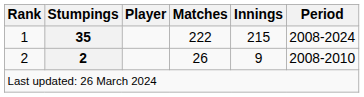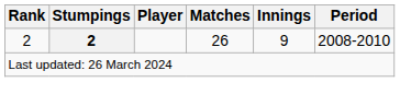 <table class="wikitable">
 <tr>
 <th>Rank</th>
 <th>Stumpings</th>
 <th>Player</th>
 <th>Matches</th>
 <th>Innings</th>
 <th>Period</th>
-</tr>
-<tr>
-<td align=center>1</td>
-<th scope=row style=text-align:center;>35</th>
-<td></td>
-<td align=center>222</td>
-<td align=center>215</td>
-<td>2008-2024</td>
 </tr>
 <tr>
 <td align=center>2</td>
 <th scope=row style=text-align:center;>2</th>
 <td></td>
 <td align=center>26</td>
 <td align=center>9</td>
 <td>2008-2010</td>
 </tr>
 <tr class=sortbottom>
 <td colspan=6><small>Last updated: 26 March 2024</small></td>
 </tr>
 </table>
